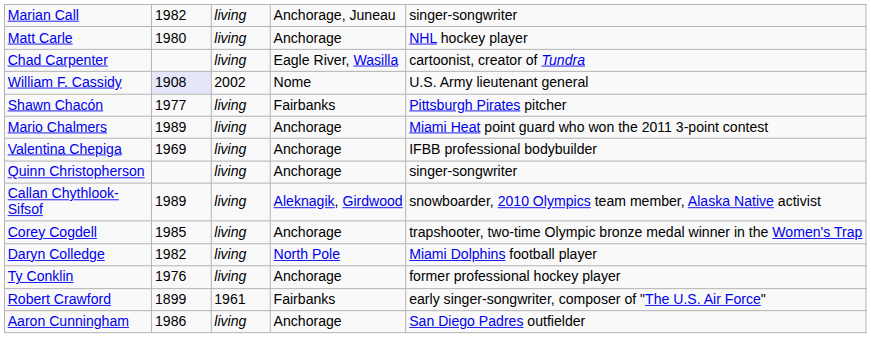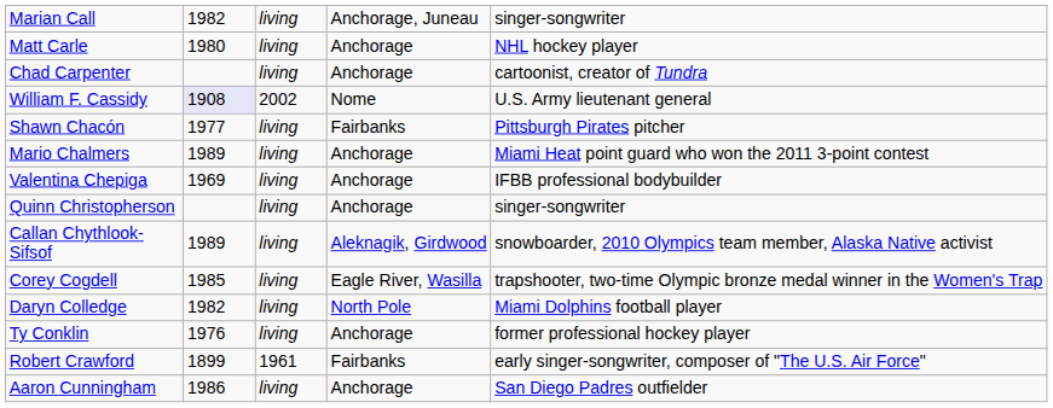 <table class="wikitable">
 <tr>
 <td width="160pt"><a href='#'>Marian Call</a></td>
 <td width="60pt">1982</td>
 <td width="60pt"><em>living</em></td>
 <td>Anchorage, Juneau</td>
 <td>singer-songwriter</td>
 </tr>
 <tr>
 <td width="160pt"><a href='#'>Matt Carle</a></td>
 <td width="60pt">1980</td>
 <td width="60pt"><em>living</em></td>
 <td>Anchorage</td>
 <td><a href='#'>NHL</a> hockey player</td>
 </tr>
 <tr>
 <td width="160pt"><a href='#'>Chad Carpenter</a></td>
 <td width="60pt"></td>
 <td width="60pt"><em>living</em></td>
-<td>Eagle River, <a href='#'>Wasilla</a></td>
+<td>Anchorage</td>
 <td>cartoonist, creator of <em><a href='#'>Tundra</a></em></td>
 </tr>
 <tr>
 <td width="160pt"><a href='#'>William F. Cassidy</a></td>
 <td width="60pt" style="background: lavender;">1908</td>
 <td width="60pt">2002</td>
 <td>Nome</td>
 <td>U.S. Army lieutenant general</td>
 </tr>
 <tr>
 <td width="160pt"><a href='#'>Shawn Chacón</a></td>
 <td width="60pt">1977</td>
 <td width="60pt"><em>living</em></td>
 <td>Fairbanks</td>
 <td><a href='#'>Pittsburgh Pirates</a> pitcher</td>
 </tr>
 <tr>
 <td width="160pt"><a href='#'>Mario Chalmers</a></td>
 <td width="60pt">1989</td>
 <td width="60pt"><em>living</em></td>
 <td>Anchorage</td>
 <td><a href='#'>Miami Heat</a> point guard who won the 2011 3-point contest</td>
 </tr>
 <tr>
 <td width="160pt"><a href='#'>Valentina Chepiga</a></td>
 <td width="60pt">1969</td>
 <td width="60pt"><em>living</em></td>
 <td>Anchorage</td>
 <td>IFBB professional bodybuilder</td>
 </tr>
 <tr>
 <td><a href='#'>Quinn Christopherson</a></td>
 <td></td>
 <td><em>living</em></td>
 <td>Anchorage</td>
 <td>singer-songwriter</td>
 </tr>
 <tr>
 <td width="160pt"><a href='#'>Callan Chythlook-Sifsof</a></td>
 <td width="60pt">1989</td>
 <td width="60pt"><em>living</em></td>
 <td><a href='#'>Aleknagik</a>, <a href='#'>Girdwood</a></td>
 <td>snowboarder, <a href='#'>2010 Olympics</a> team member, <a href='#'>Alaska Native</a> activist</td>
 </tr>
 <tr>
 <td width="160pt"><a href='#'>Corey Cogdell</a></td>
 <td width="60pt">1985</td>
 <td width="60pt"><em>living</em></td>
-<td>Anchorage</td>
+<td>Eagle River, <a href='#'>Wasilla</a></td>
 <td>trapshooter, two-time Olympic bronze medal winner in the <a href='#'>Women's Trap</a></td>
 </tr>
 <tr>
 <td width="160pt"><a href='#'>Daryn Colledge</a></td>
 <td width="60pt">1982</td>
 <td width="60pt"><em>living</em></td>
 <td><a href='#'>North Pole</a></td>
 <td><a href='#'>Miami Dolphins</a> football player</td>
 </tr>
 <tr>
 <td width="160pt"><a href='#'>Ty Conklin</a></td>
 <td width="60pt">1976</td>
 <td width="60pt"><em>living</em></td>
 <td>Anchorage</td>
 <td>former professional hockey player</td>
 </tr>
 <tr>
 <td width="160pt"><a href='#'>Robert Crawford</a></td>
 <td width="60pt">1899</td>
 <td width="60pt">1961</td>
 <td>Fairbanks</td>
 <td>early singer-songwriter, composer of "<a href='#'>The U.S. Air Force</a>"</td>
 </tr>
 <tr>
 <td width="160pt"><a href='#'>Aaron Cunningham</a></td>
 <td width="60pt">1986</td>
 <td width="60pt"><em>living</em></td>
 <td>Anchorage</td>
 <td><a href='#'>San Diego Padres</a> outfielder</td>
 </tr>
 </table>
